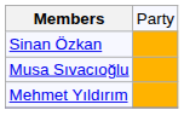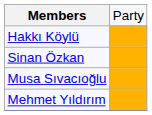 <table class=wikitable style="border:1px solid #8888aa; background-color:#f7f8ff; padding:0px; font-size:90%;">
 <tr>
 <th>Members</th>
 <td>Party</td>
+</tr>
+<tr>
+<td><a href='#'>Hakkı Köylü</a></td>
+<td style="background: #ffb300"></td>
 </tr>
 <tr>
 <td><a href='#'>Sinan Özkan</a></td>
 <td style="background: #ffb300"></td>
 </tr>
 <tr>
 <td><a href='#'>Musa Sıvacıoğlu</a></td>
 <td style="background: #ffb300"></td>
 </tr>
 <tr>
 <td><a href='#'>Mehmet Yıldırım</a></td>
 <td style="background: #ffb300"></td>
 </tr>
 <tr>
 </tr>
 </table>
